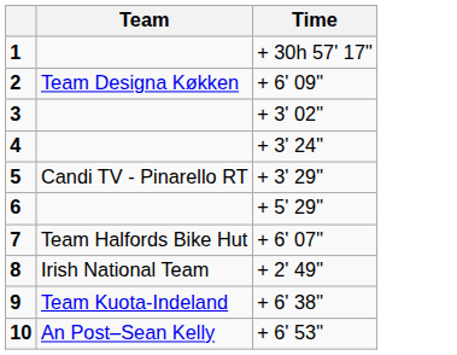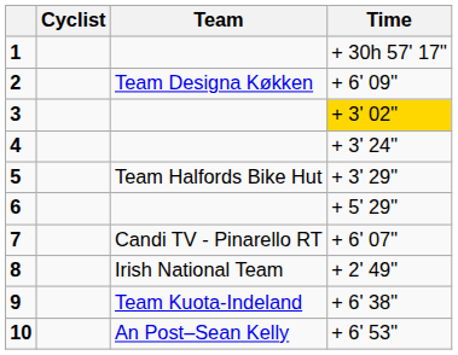 <table class="wikitable">
 <tr>
 <th></th>
+<th>Cyclist</th>
 <th>Team</th>
 <th>Time</th>
 </tr>
 <tr>
 <td><strong>1</strong></td>
 <td></td>
+<td></td>
 <td>+ 30h 57' 17"</td>
 </tr>
 <tr>
 <td><strong>2</strong></td>
+<td></td>
 <td><a href='#'>Team Designa Køkken</a></td>
 <td>+ 6' 09"</td>
 </tr>
 <tr>
 <td><strong>3</strong></td>
 <td></td>
-<td>+ 3' 02"</td>
+<td></td>
+<td style="background: gold;">+ 3' 02"</td>
 </tr>
 <tr>
 <td><strong>4</strong></td>
+<td></td>
 <td></td>
 <td>+ 3' 24"</td>
 </tr>
 <tr>
 <td><strong>5</strong></td>
-<td>Candi TV - Pinarello RT</td>
+<td></td>
+<td>Team Halfords Bike Hut</td>
 <td>+ 3' 29"</td>
 </tr>
 <tr>
 <td><strong>6</strong></td>
 <td></td>
+<td></td>
 <td>+ 5' 29"</td>
 </tr>
 <tr>
 <td><strong>7</strong></td>
-<td>Team Halfords Bike Hut</td>
+<td></td>
+<td>Candi TV - Pinarello RT</td>
 <td>+ 6' 07"</td>
 </tr>
 <tr>
 <td><strong>8</strong></td>
+<td></td>
 <td>Irish National Team</td>
 <td>+ 2' 49"</td>
 </tr>
 <tr>
 <td><strong>9</strong></td>
+<td></td>
 <td><a href='#'>Team Kuota-Indeland</a></td>
 <td>+ 6' 38"</td>
 </tr>
 <tr>
 <td><strong>10</strong></td>
+<td></td>
 <td><a href='#'>An Post–Sean Kelly</a></td>
 <td>+ 6' 53"</td>
 </tr>
 </table>
